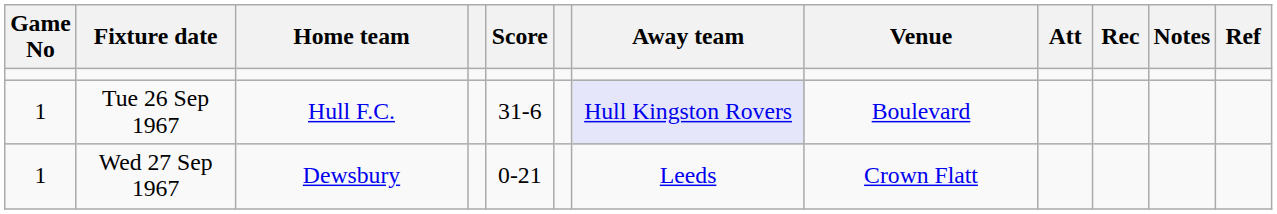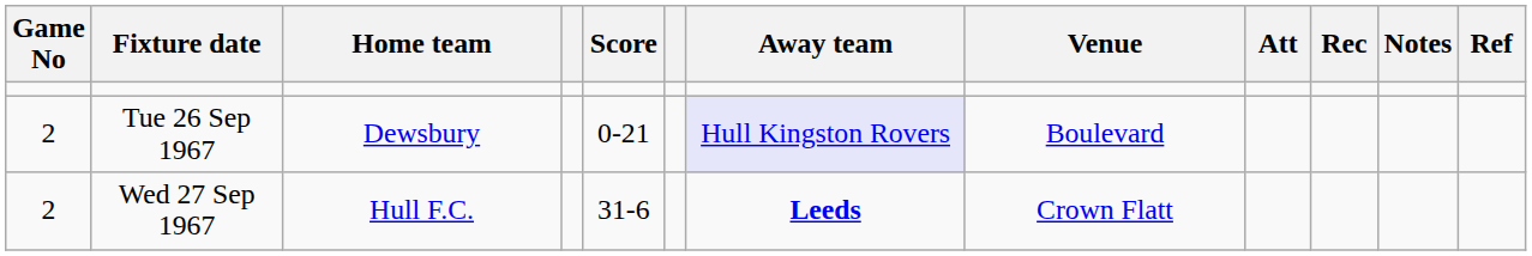 <table class="wikitable" style="text-align:center;">
 <tr>
 <th width=20 abbr="No">Game No</th>
 <th width=100 abbr="Date">Fixture date</th>
 <th width=150 abbr="Home team">Home team</th>
 <th width=5 abbr="space"></th>
 <th width=20 abbr="Score">Score</th>
 <th width=5 abbr="space"></th>
 <th width=150 abbr="Away team">Away team</th>
 <th width=150 abbr="Venue">Venue</th>
 <th width=30 abbr="Att">Att</th>
 <th width=30 abbr="Rec">Rec</th>
 <th width=20 abbr="Notes">Notes</th>
 <th width=30 abbr="Ref">Ref</th>
 </tr>
 <tr>
 <td></td>
 <td></td>
 <td></td>
 <td></td>
 <td></td>
 <td></td>
 <td></td>
 <td></td>
 <td></td>
 <td></td>
 <td></td>
 </tr>
 <tr>
-<td>1</td>
+<td>2</td>
 <td>Tue 26 Sep 1967</td>
-<td><a href='#'>Hull F.C.</a></td>
+<td><a href='#'>Dewsbury</a></td>
 <td></td>
-<td>31-6</td>
+<td>0-21</td>
 <td></td>
 <td style="background: lavender;"><a href='#'>Hull Kingston Rovers</a></td>
 <td><a href='#'>Boulevard</a></td>
 <td></td>
 <td></td>
 <td></td>
 <td></td>
 </tr>
 <tr>
-<td>1</td>
+<td>2</td>
 <td>Wed 27 Sep 1967</td>
-<td><a href='#'>Dewsbury</a></td>
+<td><a href='#'>Hull F.C.</a></td>
 <td></td>
-<td>0-21</td>
+<td>31-6</td>
 <td></td>
-<td><a href='#'>Leeds</a></td>
+<td><strong><a href='#'>Leeds</a></strong></td>
 <td><a href='#'>Crown Flatt</a></td>
 <td></td>
 <td></td>
 <td></td>
 <td></td>
 </tr>
 </table>
